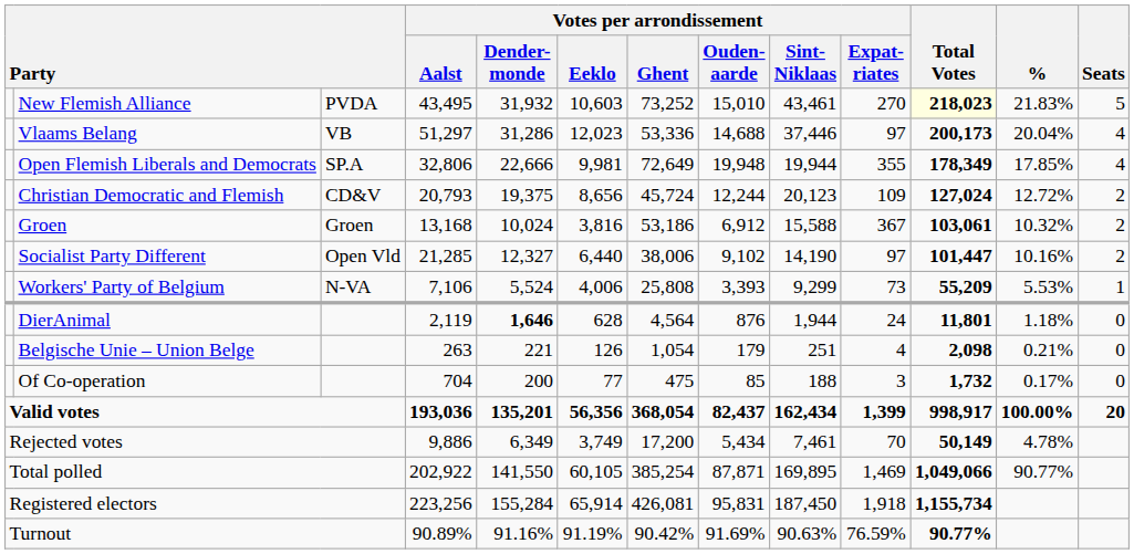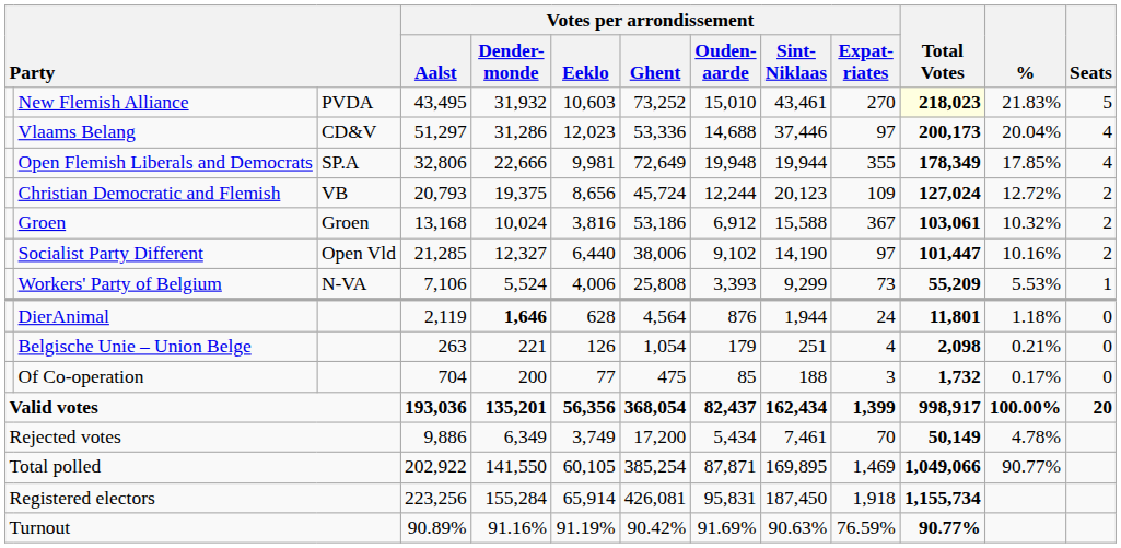 <table class="wikitable" border="1" style="text-align:right;">
 <tr>
 <th style="text-align:left;" valign=bottom rowspan=2 colspan=3>Party</th>
 <th colspan=7>Votes per arrondissement</th>
 <th align=center valign=bottom rowspan=2 width="50">Total Votes</th>
 <th align=center valign=bottom rowspan=2 width="50">%</th>
 <th align=center valign=bottom rowspan=2>Seats</th>
 </tr>
 <tr>
 <th align=center valign=bottom width="50"><a href='#'>Aalst</a></th>
 <th align=center valign=bottom width="60"><a href='#'>Dender- monde</a></th>
 <th align=center valign=bottom width="50"><a href='#'>Eeklo</a></th>
 <th align=center valign=bottom width="50"><a href='#'>Ghent</a></th>
 <th align=center valign=bottom width="50"><a href='#'>Ouden- aarde</a></th>
 <th align=center valign=bottom width="50"><a href='#'>Sint-<br>Niklaas</a></th>
 <th align=center valign=bottom width="50"><a href='#'>Expat- riates</a></th>
 </tr>
 <tr>
 <td></td>
 <td align=left><a href='#'>New Flemish Alliance</a></td>
 <td align=left>PVDA</td>
 <td>43,495</td>
 <td>31,932</td>
 <td>10,603</td>
 <td>73,252</td>
 <td>15,010</td>
 <td>43,461</td>
 <td>270</td>
 <td style="background: lightyellow;"><strong>218,023</strong></td>
 <td>21.83%</td>
 <td>5</td>
 </tr>
 <tr>
 <td></td>
 <td align=left><a href='#'>Vlaams Belang</a></td>
-<td align=left>VB</td>
+<td align=left>CD&V</td>
 <td>51,297</td>
 <td>31,286</td>
 <td>12,023</td>
 <td>53,336</td>
 <td>14,688</td>
 <td>37,446</td>
 <td>97</td>
 <td><strong>200,173</strong></td>
 <td>20.04%</td>
 <td>4</td>
 </tr>
 <tr>
 <td></td>
 <td align=left style="white-space: nowrap;"><a href='#'>Open Flemish Liberals and Democrats</a></td>
 <td align=left>SP.A</td>
 <td>32,806</td>
 <td>22,666</td>
 <td>9,981</td>
 <td>72,649</td>
 <td>19,948</td>
 <td>19,944</td>
 <td>355</td>
 <td><strong>178,349</strong></td>
 <td>17.85%</td>
 <td>4</td>
 </tr>
 <tr>
 <td></td>
 <td align=left><a href='#'>Christian Democratic and Flemish</a></td>
-<td align=left>CD&V</td>
+<td align=left>VB</td>
 <td>20,793</td>
 <td>19,375</td>
 <td>8,656</td>
 <td>45,724</td>
 <td>12,244</td>
 <td>20,123</td>
 <td>109</td>
 <td><strong>127,024</strong></td>
 <td>12.72%</td>
 <td>2</td>
 </tr>
 <tr>
 <td></td>
 <td align=left><a href='#'>Groen</a></td>
 <td align=left>Groen</td>
 <td>13,168</td>
 <td>10,024</td>
 <td>3,816</td>
 <td>53,186</td>
 <td>6,912</td>
 <td>15,588</td>
 <td>367</td>
 <td><strong>103,061</strong></td>
 <td>10.32%</td>
 <td>2</td>
 </tr>
 <tr>
 <td></td>
 <td align=left><a href='#'>Socialist Party Different</a></td>
 <td align=left style="white-space: nowrap;">Open Vld</td>
 <td>21,285</td>
 <td>12,327</td>
 <td>6,440</td>
 <td>38,006</td>
 <td>9,102</td>
 <td>14,190</td>
 <td>97</td>
 <td><strong>101,447</strong></td>
 <td>10.16%</td>
 <td>2</td>
 </tr>
 <tr>
 <td></td>
 <td align=left><a href='#'>Workers' Party of Belgium</a></td>
 <td align=left>N-VA</td>
 <td>7,106</td>
 <td>5,524</td>
 <td>4,006</td>
 <td>25,808</td>
 <td>3,393</td>
 <td>9,299</td>
 <td>73</td>
 <td><strong>55,209</strong></td>
 <td>5.53%</td>
 <td>1</td>
 </tr>
 <tr style="border-top:3px solid darkgray;">
 <td></td>
 <td align=left><a href='#'>DierAnimal</a></td>
 <td align=left></td>
 <td>2,119</td>
 <td><strong>1,646</strong></td>
 <td>628</td>
 <td>4,564</td>
 <td>876</td>
 <td>1,944</td>
 <td>24</td>
 <td><strong>11,801</strong></td>
 <td>1.18%</td>
 <td>0</td>
 </tr>
 <tr>
 <td></td>
 <td align=left><a href='#'>Belgische Unie – Union Belge</a></td>
 <td align=left></td>
 <td>263</td>
 <td>221</td>
 <td>126</td>
 <td>1,054</td>
 <td>179</td>
 <td>251</td>
 <td>4</td>
 <td><strong>2,098</strong></td>
 <td>0.21%</td>
 <td>0</td>
 </tr>
 <tr>
 <td></td>
 <td align=left>Of Co-operation</td>
 <td align=left></td>
 <td>704</td>
 <td>200</td>
 <td>77</td>
 <td>475</td>
 <td>85</td>
 <td>188</td>
 <td>3</td>
 <td><strong>1,732</strong></td>
 <td>0.17%</td>
 <td>0</td>
 </tr>
 <tr style="font-weight:bold">
 <td align=left colspan=3>Valid votes</td>
 <td>193,036</td>
 <td>135,201</td>
 <td>56,356</td>
 <td>368,054</td>
 <td>82,437</td>
 <td>162,434</td>
 <td>1,399</td>
 <td>998,917</td>
 <td>100.00%</td>
 <td>20</td>
 </tr>
 <tr>
 <td align=left colspan=3>Rejected votes</td>
 <td>9,886</td>
 <td>6,349</td>
 <td>3,749</td>
 <td>17,200</td>
 <td>5,434</td>
 <td>7,461</td>
 <td>70</td>
 <td><strong>50,149</strong></td>
 <td>4.78%</td>
 <td></td>
 </tr>
 <tr>
 <td align=left colspan=3>Total polled</td>
 <td>202,922</td>
 <td>141,550</td>
 <td>60,105</td>
 <td>385,254</td>
 <td>87,871</td>
 <td>169,895</td>
 <td>1,469</td>
 <td><strong>1,049,066</strong></td>
 <td>90.77%</td>
 <td></td>
 </tr>
 <tr>
 <td align=left colspan=3>Registered electors</td>
 <td>223,256</td>
 <td>155,284</td>
 <td>65,914</td>
 <td>426,081</td>
 <td>95,831</td>
 <td>187,450</td>
 <td>1,918</td>
 <td><strong>1,155,734</strong></td>
 <td></td>
 <td></td>
 </tr>
 <tr>
 <td align=left colspan=3>Turnout</td>
 <td>90.89%</td>
 <td>91.16%</td>
 <td>91.19%</td>
 <td>90.42%</td>
 <td>91.69%</td>
 <td>90.63%</td>
 <td>76.59%</td>
 <td><strong>90.77%</strong></td>
 <td></td>
 <td></td>
 </tr>
 </table>
